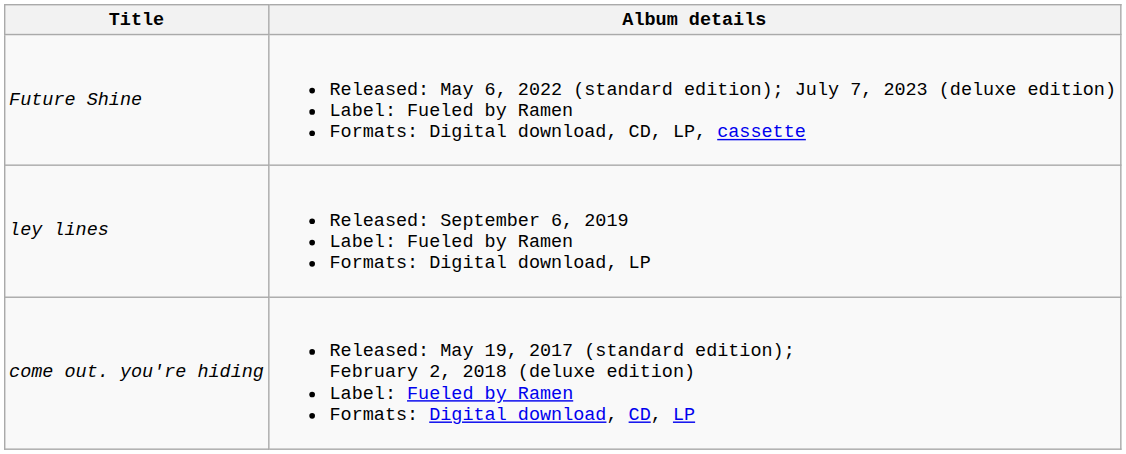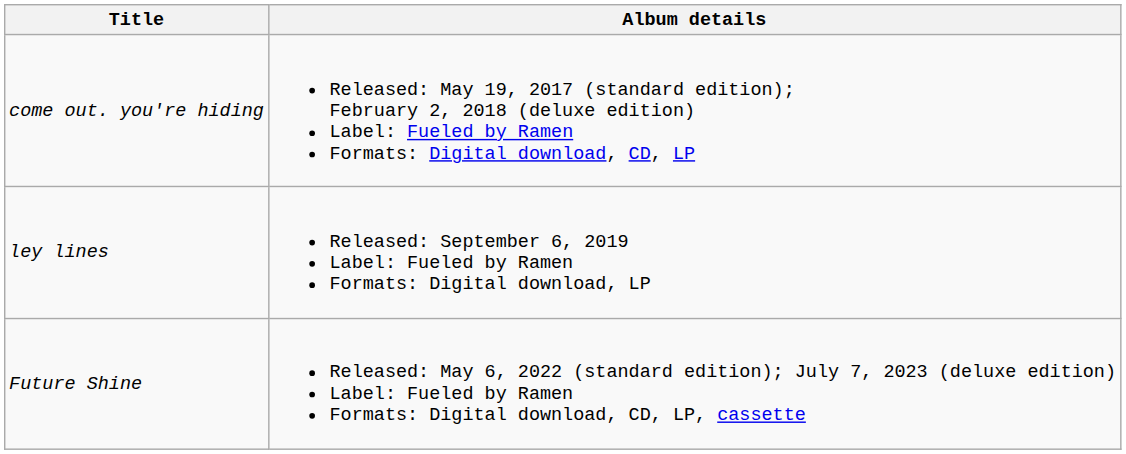 <table class="wikitable">
 <tr>
 <th>Title</th>
 <th>Album details</th>
 </tr>
 <tr>
-<td><em>Future Shine</em></td>
-<td><br><ul><li>Released: May 6, 2022 (standard edition); July 7, 2023 (deluxe edition)</li><li>Label: Fueled by Ramen</li><li>Formats: Digital download, CD, LP, <a href='#'>cassette</a></li></ul></td>
+<td><em>come out. you're hiding</em></td>
+<td><br><ul><li>Released: May 19, 2017 (standard edition);<br>February 2, 2018 (deluxe edition)</li><li>Label: <a href='#'>Fueled by Ramen</a></li><li>Formats: <a href='#'>Digital download</a>, <a href='#'>CD</a>, <a href='#'>LP</a></li></ul></td>
 </tr>
 <tr>
 <td><em>ley lines</em></td>
 <td><br><ul><li>Released: September 6, 2019</li><li>Label: Fueled by Ramen</li><li>Formats: Digital download, LP</li></ul></td>
 </tr>
 <tr>
-<td><em>come out. you're hiding</em></td>
-<td><br><ul><li>Released: May 19, 2017 (standard edition);<br>February 2, 2018 (deluxe edition)</li><li>Label: <a href='#'>Fueled by Ramen</a></li><li>Formats: <a href='#'>Digital download</a>, <a href='#'>CD</a>, <a href='#'>LP</a></li></ul></td>
+<td><em>Future Shine</em></td>
+<td><br><ul><li>Released: May 6, 2022 (standard edition); July 7, 2023 (deluxe edition)</li><li>Label: Fueled by Ramen</li><li>Formats: Digital download, CD, LP, <a href='#'>cassette</a></li></ul></td>
 </tr>
 </table>
